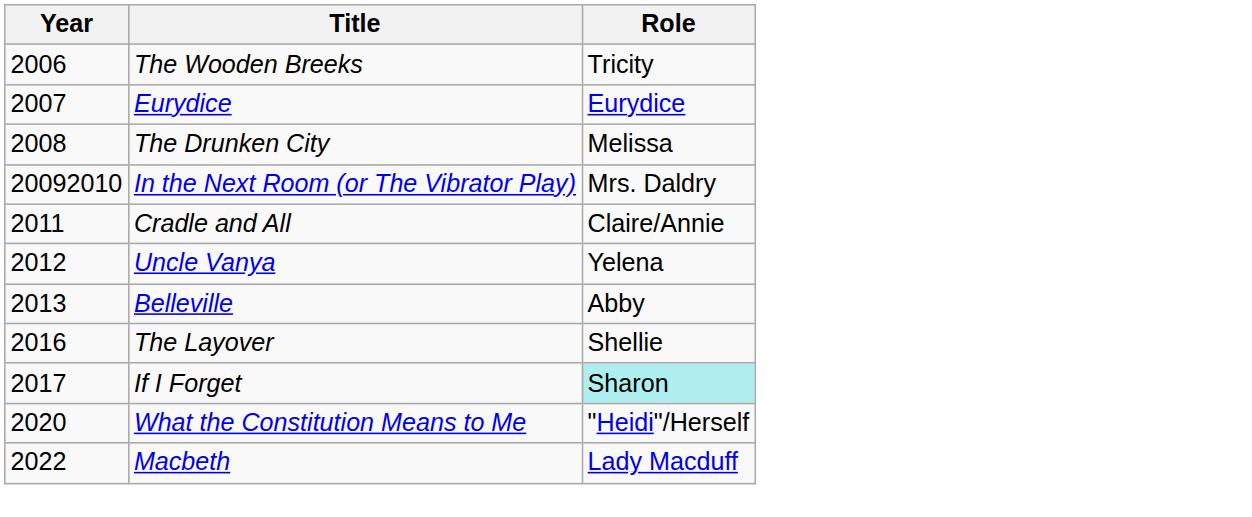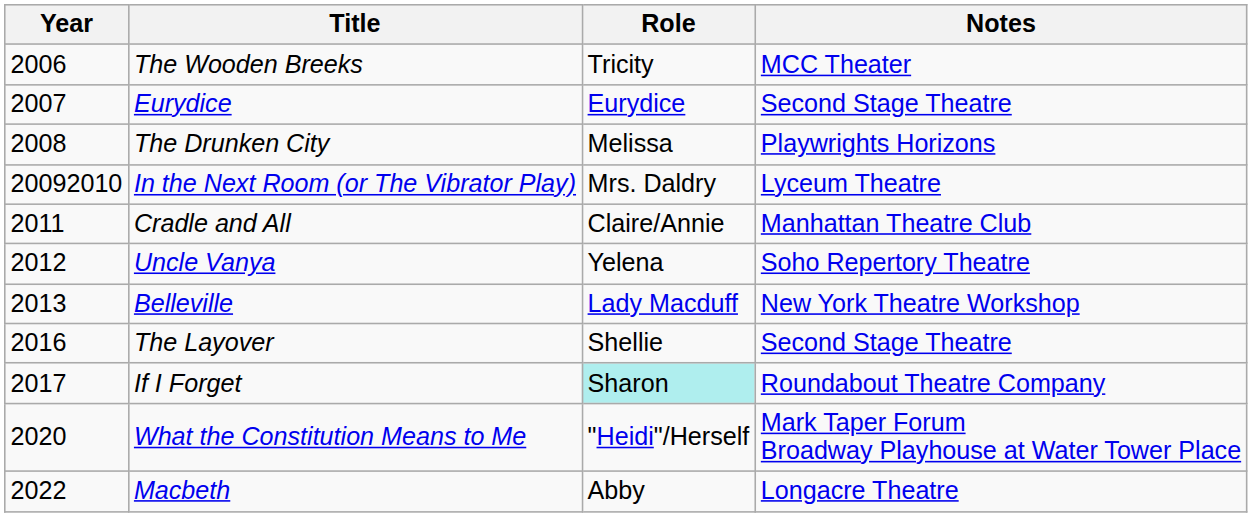 <table class="wikitable sortable">
 <tr>
 <th>Year</th>
 <th>Title</th>
 <th>Role</th>
+<th>Notes</th>
 </tr>
 <tr>
 <td>2006</td>
 <td><em>The Wooden Breeks</em></td>
 <td>Tricity</td>
+<td><a href='#'>MCC Theater</a></td>
 </tr>
 <tr>
 <td>2007</td>
 <td><em><a href='#'>Eurydice</a></em></td>
 <td><a href='#'>Eurydice</a></td>
+<td><a href='#'>Second Stage Theatre</a></td>
 </tr>
 <tr>
 <td>2008</td>
 <td><em>The Drunken City</em></td>
 <td>Melissa</td>
+<td><a href='#'>Playwrights Horizons</a></td>
 </tr>
 <tr>
 <td>20092010</td>
 <td><em><a href='#'>In the Next Room (or The Vibrator Play)</a></em></td>
 <td>Mrs. Daldry</td>
+<td><a href='#'>Lyceum Theatre</a></td>
 </tr>
 <tr>
 <td>2011</td>
 <td><em>Cradle and All</em></td>
 <td>Claire/Annie</td>
+<td><a href='#'>Manhattan Theatre Club</a></td>
 </tr>
 <tr>
 <td>2012</td>
 <td><em><a href='#'>Uncle Vanya</a></em></td>
 <td>Yelena</td>
+<td><a href='#'>Soho Repertory Theatre</a></td>
 </tr>
 <tr>
 <td>2013</td>
 <td><em><a href='#'>Belleville</a></em></td>
-<td>Abby</td>
+<td><a href='#'>Lady Macduff</a></td>
+<td><a href='#'>New York Theatre Workshop</a></td>
 </tr>
 <tr>
 <td>2016</td>
 <td><em>The Layover</em></td>
 <td>Shellie</td>
+<td><a href='#'>Second Stage Theatre</a></td>
 </tr>
 <tr>
 <td>2017</td>
 <td><em>If I Forget</em></td>
 <td style="background: paleturquoise;">Sharon</td>
+<td><a href='#'>Roundabout Theatre Company</a></td>
 </tr>
 <tr>
 <td>2020</td>
 <td><em><a href='#'>What the Constitution Means to Me</a></em></td>
 <td>"<a href='#'>Heidi</a>"/Herself</td>
+<td><a href='#'>Mark Taper Forum</a><br><a href='#'>Broadway Playhouse at Water Tower Place</a></td>
 </tr>
 <tr>
 <td>2022</td>
 <td><em><a href='#'>Macbeth</a></em></td>
-<td><a href='#'>Lady Macduff</a></td>
+<td>Abby</td>
+<td><a href='#'>Longacre Theatre</a></td>
 </tr>
 </table>
